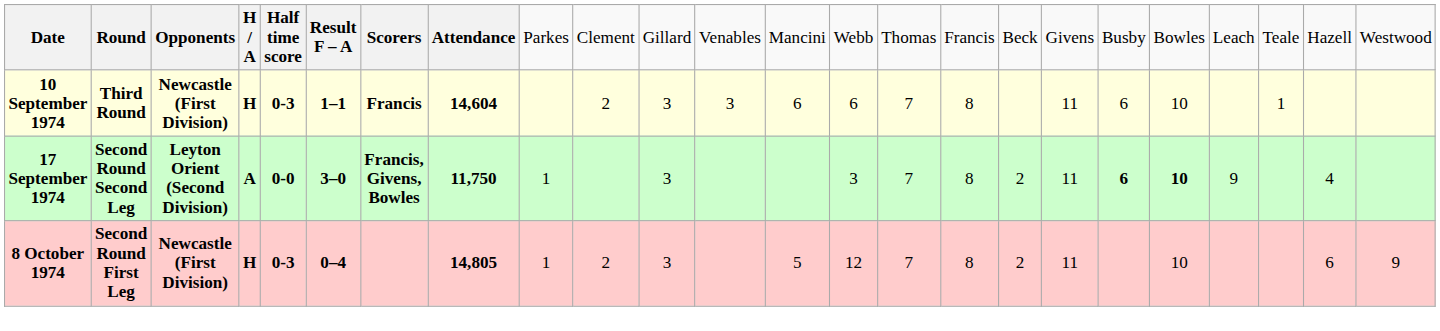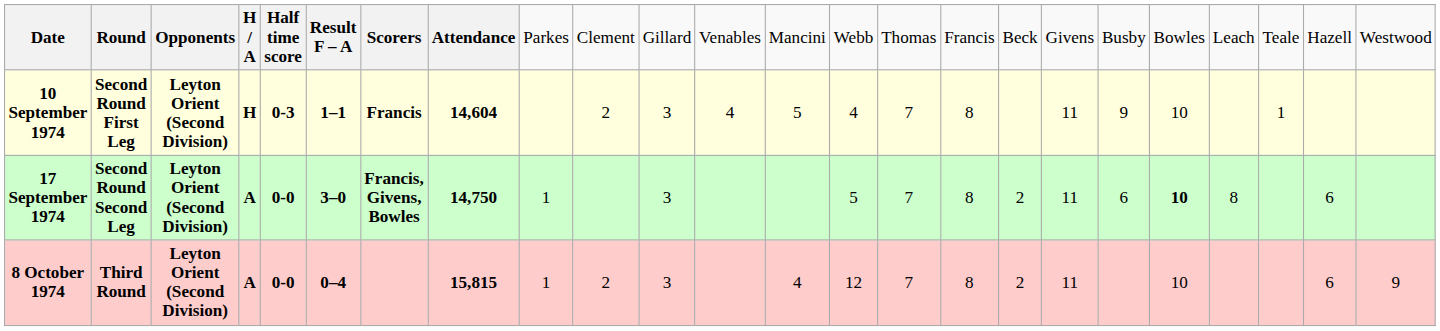 <table class="wikitable" style="text-align:center">
 <tr>
 <th><strong>Date</strong></th>
 <th><strong>Round</strong></th>
 <th><strong>Opponents</strong></th>
 <th><strong>H / A</strong></th>
 <th><strong>Half time score</strong></th>
 <th><strong>Result</strong><br><strong>F – A</strong></th>
 <th><strong>Scorers</strong></th>
 <th><strong>Attendance</strong></th>
 <td>Parkes</td>
 <td>Clement</td>
 <td>Gillard</td>
 <td>Venables</td>
 <td>Mancini</td>
 <td>Webb</td>
 <td>Thomas</td>
 <td>Francis</td>
 <td>Beck</td>
 <td>Givens</td>
 <td>Busby</td>
 <td>Bowles</td>
 <td>Leach</td>
 <td>Teale</td>
 <td>Hazell</td>
 <td>Westwood</td>
 </tr>
 <tr bgcolor="#ffffdd">
 <td><strong>10 September 1974</strong></td>
-<td><strong>Third Round</strong></td>
-<td><strong>Newcastle (First Division)</strong></td>
+<td><strong>Second Round First Leg</strong></td>
+<td><strong>Leyton Orient (Second Division)</strong></td>
 <td><strong>H</strong></td>
 <td><strong>0-3</strong></td>
 <td><strong>1–1</strong></td>
 <td><strong>Francis</strong></td>
 <td><strong>14,604</strong></td>
 <td></td>
 <td>2</td>
 <td>3</td>
-<td>3</td>
-<td>6</td>
-<td>6</td>
+<td>4</td>
+<td>5</td>
+<td>4</td>
 <td>7</td>
 <td>8</td>
 <td></td>
 <td>11</td>
-<td>6</td>
+<td>9</td>
 <td>10</td>
 <td></td>
 <td>1</td>
 <td></td>
 <td></td>
 </tr>
 <tr bgcolor="#ccffcc">
 <td><strong>17 September 1974</strong></td>
 <td><strong>Second Round Second Leg</strong></td>
 <td><strong>Leyton Orient (Second Division)</strong></td>
 <td><strong>A</strong></td>
 <td><strong>0-0</strong></td>
 <td><strong>3–0</strong></td>
 <td><strong>Francis, Givens, Bowles</strong></td>
-<td><strong>11,750</strong></td>
+<td><strong>14,750</strong></td>
 <td>1</td>
 <td></td>
 <td>3</td>
 <td></td>
 <td></td>
-<td>3</td>
+<td>5</td>
 <td>7</td>
 <td>8</td>
 <td>2</td>
 <td>11</td>
-<td><strong>6</strong></td>
+<td>6</td>
 <td><strong>10</strong></td>
-<td>9</td>
+<td>8</td>
 <td></td>
-<td>4</td>
+<td>6</td>
 <td></td>
 </tr>
 <tr bgcolor="#ffcccc">
 <td><strong>8 October 1974</strong></td>
-<td><strong>Second Round First Leg</strong></td>
-<td><strong>Newcastle (First Division)</strong></td>
-<td><strong>H</strong></td>
-<td><strong>0-3</strong></td>
+<td><strong>Third Round</strong></td>
+<td><strong>Leyton Orient (Second Division)</strong></td>
+<td><strong>A</strong></td>
+<td><strong>0-0</strong></td>
 <td><strong>0–4</strong></td>
 <td></td>
-<td><strong>14,805</strong></td>
+<td><strong>15,815</strong></td>
 <td>1</td>
 <td>2</td>
 <td>3</td>
 <td></td>
-<td>5</td>
+<td>4</td>
 <td>12</td>
 <td>7</td>
 <td>8</td>
 <td>2</td>
 <td>11</td>
 <td></td>
 <td>10</td>
 <td></td>
 <td></td>
 <td>6</td>
 <td>9</td>
 </tr>
 </table>
